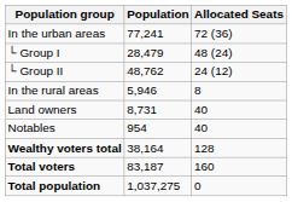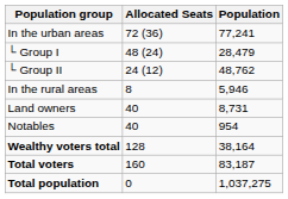 <table class="wikitable">
 <tr>
 <th>Population group</th>
+<th>Allocated Seats</th>
 <th>Population</th>
-<th>Allocated Seats</th>
 </tr>
 <tr>
 <td>In the urban areas</td>
+<td>72 (36)</td>
 <td>77,241</td>
-<td>72 (36)</td>
 </tr>
 <tr>
 <td>└ Group I</td>
+<td>48 (24)</td>
 <td>28,479</td>
-<td>48 (24)</td>
 </tr>
 <tr>
 <td>└ Group II</td>
+<td>24 (12)</td>
 <td>48,762</td>
-<td>24 (12)</td>
 </tr>
 <tr>
 <td>In the rural areas</td>
+<td>8</td>
 <td>5,946</td>
-<td>8</td>
 </tr>
 <tr>
 <td>Land owners</td>
+<td>40</td>
 <td>8,731</td>
-<td>40</td>
 </tr>
 <tr>
 <td>Notables</td>
+<td>40</td>
 <td>954</td>
-<td>40</td>
 </tr>
 <tr>
 <td><strong>Wealthy voters total</strong></td>
+<td>128</td>
 <td>38,164</td>
-<td>128</td>
 </tr>
 <tr>
 <td><strong>Total voters</strong></td>
+<td>160</td>
 <td>83,187</td>
-<td>160</td>
 </tr>
 <tr>
 <td><strong>Total population</strong></td>
+<td>0</td>
 <td>1,037,275</td>
-<td>0</td>
 </tr>
 </table>
